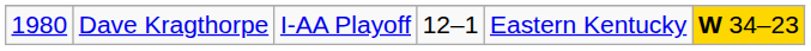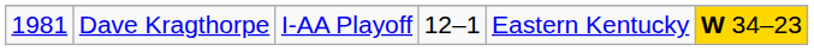 <table class="wikitable">
 <tr>
 </tr>
 <tr>
-<td><a href='#'>1980</a></td>
+<td><a href='#'>1981</a></td>
 <td><a href='#'>Dave Kragthorpe</a></td>
 <td><a href='#'>I-AA Playoff</a></td>
 <td>12–1</td>
 <td><a href='#'>Eastern Kentucky</a></td>
 <td style="background: gold;"><strong>W</strong> 34–23</td>
 </tr>
 </table>
